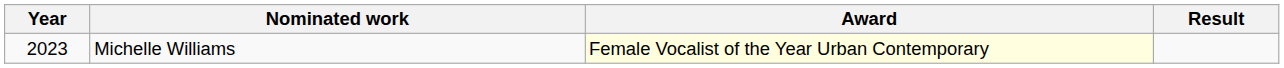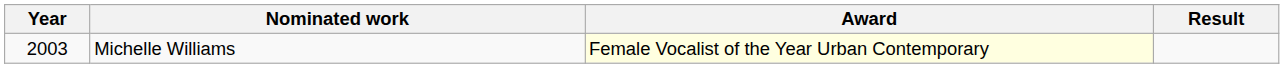 <table class="wikitable" style="width:70%;">
 <tr>
 <th style="width:3%;">Year</th>
 <th style="width:20%;">Nominated work</th>
 <th style="width:23%;">Award</th>
 <th style="width:5%;">Result</th>
 </tr>
 <tr>
-<td align="center">2023</td>
+<td align="center">2003</td>
 <td>Michelle Williams</td>
 <td style="background: lightyellow;">Female Vocalist of the Year Urban Contemporary</td>
 <td></td>
 </tr>
 </table>
